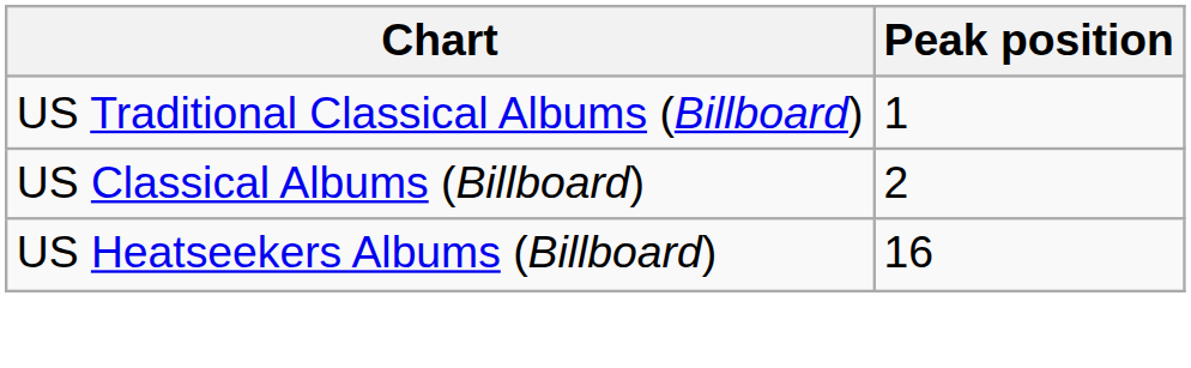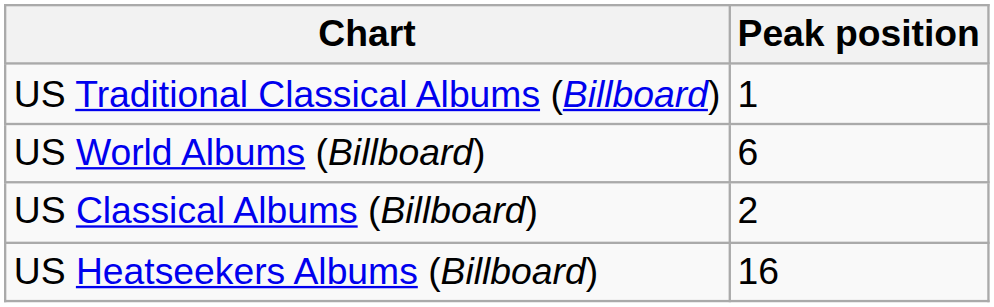 <table class="wikitable plainrowheaders" style="text-align:left;" border="1">
 <tr>
 <th scope="col">Chart</th>
 <th scope="col">Peak position</th>
 </tr>
 <tr>
 <td>US <a href='#'>Traditional Classical Albums</a> (<em><a href='#'>Billboard</a></em>)</td>
 <td>1</td>
 </tr>
 <tr>
+<td>US <a href='#'>World Albums</a> (<em>Billboard</em>)</td>
+<td>6</td>
+</tr>
+<tr>
 <td>US <a href='#'>Classical Albums</a> (<em>Billboard</em>)</td>
 <td>2</td>
 </tr>
 <tr>
 <td>US <a href='#'>Heatseekers Albums</a> (<em>Billboard</em>)</td>
 <td>16</td>
 </tr>
 </table>
